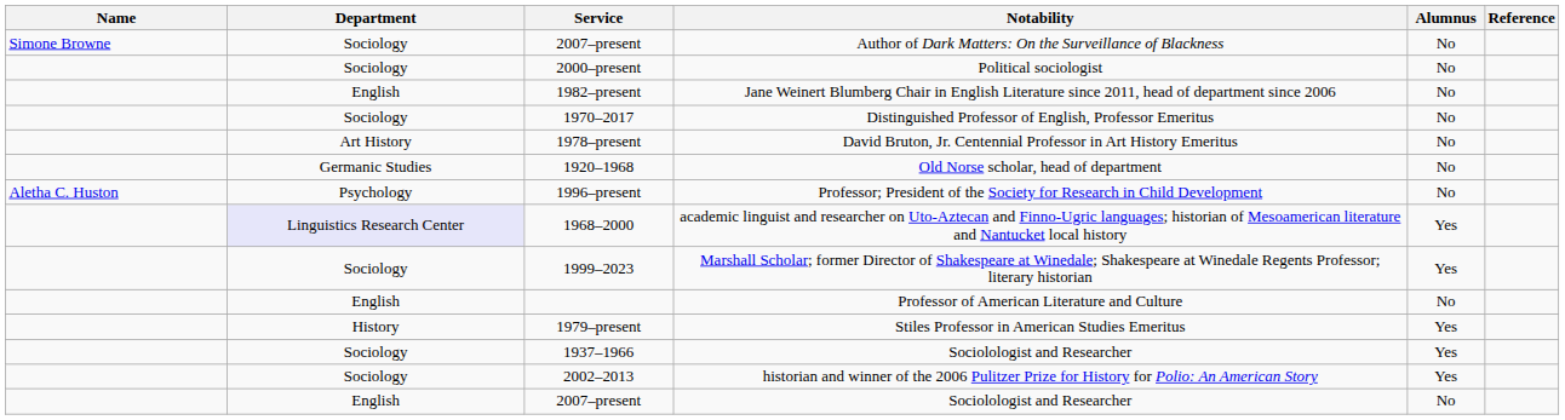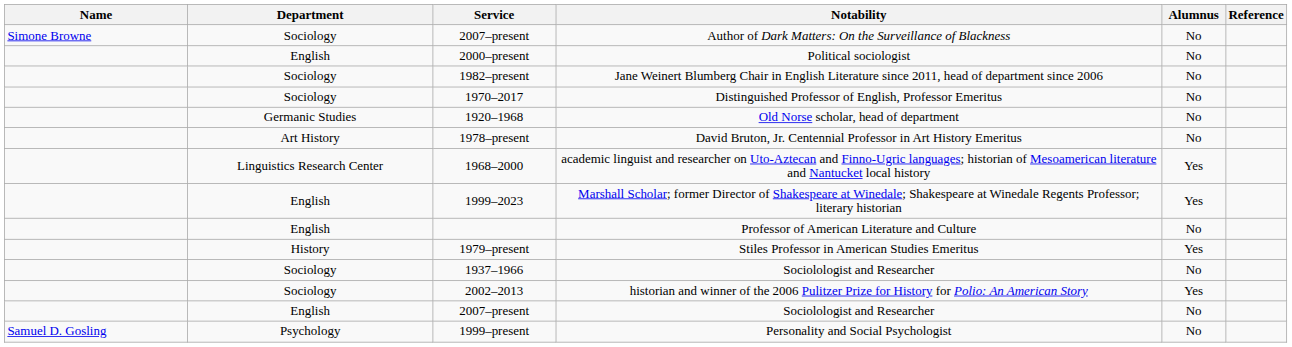 <table class="wikitable sortable" style="width:100%">
 <tr>
 <th style="width:15%;">Name</th>
 <th style="width:20%;">Department</th>
 <th style="width:10%;">Service</th>
 <th style="width:50%;" class="unsortable">Notability</th>
 <th style="width:5%;">Alumnus</th>
 <th style="width:*;" class="unsortable">Reference</th>
 </tr>
 <tr>
 <td><a href='#'>Simone Browne</a></td>
 <td style="text-align:center;">Sociology</td>
 <td style="text-align:center;">2007–present</td>
 <td style="text-align:center;">Author of <em>Dark Matters: On the Surveillance of Blackness</em></td>
 <td style="text-align:center;">No</td>
 <td style="text-align:center;"></td>
 </tr>
 <tr>
 <td></td>
-<td style="text-align:center;">Sociology</td>
+<td style="text-align:center;">English</td>
 <td style="text-align:center;">2000–present</td>
 <td style="text-align:center;">Political sociologist</td>
 <td style="text-align:center;">No</td>
 <td style="text-align:center;"></td>
 </tr>
 <tr>
 <td></td>
-<td style="text-align:center;">English</td>
+<td style="text-align:center;">Sociology</td>
 <td style="text-align:center;">1982–present</td>
 <td style="text-align:center;">Jane Weinert Blumberg Chair in English Literature since 2011, head of department since 2006</td>
 <td style="text-align:center;">No</td>
 <td style="text-align:center;"></td>
 </tr>
 <tr>
 <td></td>
 <td style="text-align:center;">Sociology</td>
 <td style="text-align:center;">1970–2017</td>
 <td style="text-align:center;">Distinguished Professor of English, Professor Emeritus</td>
 <td style="text-align:center;">No</td>
 <td style="text-align:center;"></td>
 </tr>
 <tr>
 <td></td>
+<td style="text-align:center;">Germanic Studies</td>
+<td style="text-align:center;">1920–1968</td>
+<td style="text-align:center;"><a href='#'>Old Norse</a> scholar, head of department</td>
+<td style="text-align:center;">No</td>
+<td style="text-align:center;"></td>
+</tr>
+<tr>
+<td></td>
 <td style="text-align:center;">Art History</td>
 <td style="text-align:center;">1978–present</td>
 <td style="text-align:center;">David Bruton, Jr. Centennial Professor in Art History Emeritus</td>
 <td style="text-align:center;">No</td>
 <td style="text-align:center;"></td>
 </tr>
 <tr>
 <td></td>
-<td style="text-align:center;">Germanic Studies</td>
-<td style="text-align:center;">1920–1968</td>
-<td style="text-align:center;"><a href='#'>Old Norse</a> scholar, head of department</td>
-<td style="text-align:center;">No</td>
-<td style="text-align:center;"></td>
-</tr>
-<tr>
-<td><a href='#'>Aletha C. Huston</a></td>
-<td style="text-align:center;">Psychology</td>
-<td style="text-align:center;">1996–present</td>
-<td style="text-align:center;">Professor; President of the <a href='#'>Society for Research in Child Development</a></td>
-<td style="text-align:center;">No</td>
-<td style="text-align:center;"></td>
-</tr>
-<tr>
-<td></td>
-<td style="background: lavender; text-align:center;">Linguistics Research Center</td>
+<td style="text-align:center;">Linguistics Research Center</td>
 <td style="text-align:center;">1968–2000</td>
 <td style="text-align:center;">academic linguist and researcher on <a href='#'>Uto-Aztecan</a> and <a href='#'>Finno-Ugric languages</a>; historian of <a href='#'>Mesoamerican literature</a> and <a href='#'>Nantucket</a> local history</td>
 <td style="text-align:center;">Yes</td>
 <td style="text-align:center;"></td>
 </tr>
 <tr>
 <td></td>
-<td style="text-align:center;">Sociology</td>
+<td style="text-align:center;">English</td>
 <td style="text-align:center;">1999–2023</td>
 <td style="text-align:center;"><a href='#'>Marshall Scholar</a>; former Director of <a href='#'>Shakespeare at Winedale</a>; Shakespeare at Winedale Regents Professor; literary historian</td>
 <td style="text-align:center;">Yes</td>
 <td style="text-align:center;"></td>
 </tr>
 <tr>
 <td></td>
 <td style="text-align:center;">English</td>
 <td style="text-align:center;"></td>
 <td style="text-align:center;">Professor of American Literature and Culture</td>
 <td style="text-align:center;">No</td>
 <td style="text-align:center;"></td>
 </tr>
 <tr>
 <td></td>
 <td style="text-align:center;">History</td>
 <td style="text-align:center;">1979–present</td>
 <td style="text-align:center;">Stiles Professor in American Studies Emeritus</td>
 <td style="text-align:center;">Yes</td>
 <td style="text-align:center;"></td>
 </tr>
 <tr>
 <td></td>
 <td style="text-align:center;">Sociology</td>
 <td style="text-align:center;">1937–1966</td>
 <td style="text-align:center;">Sociolologist and Researcher</td>
-<td style="text-align:center;">Yes</td>
+<td style="text-align:center;">No</td>
 <td style="text-align:center;"></td>
 </tr>
 <tr>
 <td></td>
 <td style="text-align:center;">Sociology</td>
 <td style="text-align:center;">2002–2013</td>
 <td style="text-align:center;">historian and winner of the 2006 <a href='#'>Pulitzer Prize for History</a> for <em><a href='#'>Polio: An American Story</a></em></td>
 <td style="text-align:center;">Yes</td>
 <td style="text-align:center;"></td>
 </tr>
 <tr>
 <td></td>
 <td style="text-align:center;">English</td>
 <td style="text-align:center;">2007–present</td>
 <td style="text-align:center;">Sociolologist and Researcher</td>
 <td style="text-align:center;">No</td>
 <td style="text-align:center;"></td>
 </tr>
+<tr>
+<td><a href='#'>Samuel D. Gosling</a></td>
+<td style="text-align:center;">Psychology</td>
+<td style="text-align:center;">1999–present</td>
+<td style="text-align:center;">Personality and Social Psychologist</td>
+<td style="text-align:center;">No</td>
+<td style="text-align:center;"></td>
+</tr>
 </table>
